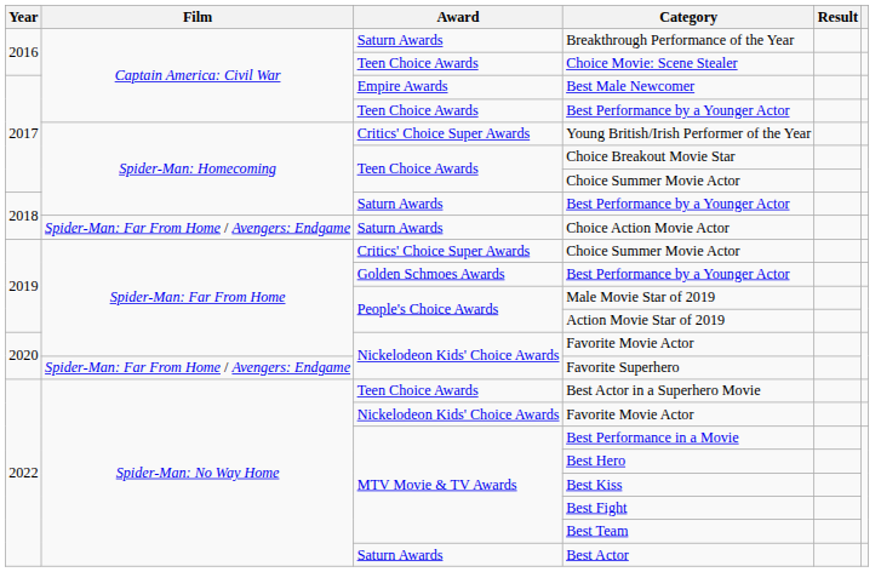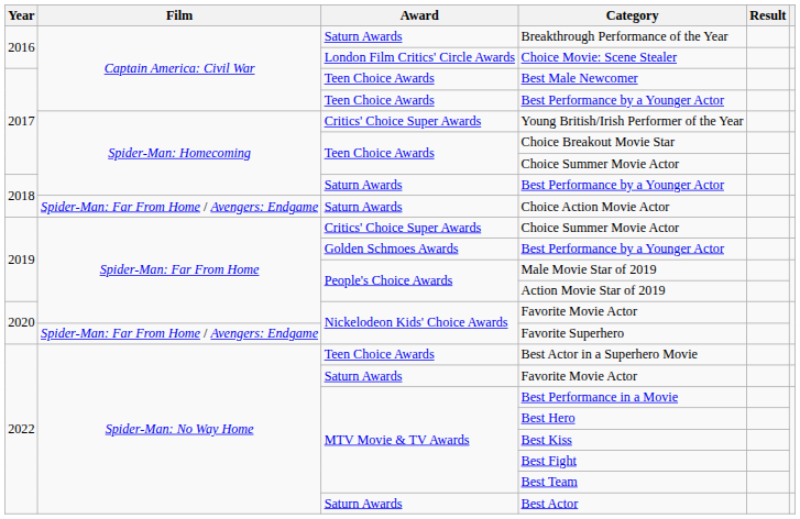 <table class="wikitable sortable">
 <tr>
 <th>Year</th>
 <th>Film</th>
 <th>Award</th>
 <th>Category</th>
 <th>Result</th>
 <th scope="col" class="unsortable"></th>
 </tr>
 <tr>
 <td rowspan="2" style="text-align:center;">2016</td>
 <td rowspan="4" style="text-align:center;"><em><a href='#'>Captain America: Civil War</a></em></td>
 <td><a href='#'>Saturn Awards</a></td>
 <td>Breakthrough Performance of the Year</td>
 <td></td>
 <td style="text-align: center;"></td>
 </tr>
 <tr>
-<td><a href='#'>Teen Choice Awards</a></td>
+<td><a href='#'>London Film Critics' Circle Awards</a></td>
 <td><a href='#'>Choice Movie: Scene Stealer</a></td>
 <td></td>
 <td style="text-align: center;"></td>
 </tr>
 <tr>
 <td rowspan="5" style="text-align:center;">2017</td>
-<td><a href='#'>Empire Awards</a></td>
+<td><a href='#'>Teen Choice Awards</a></td>
 <td><a href='#'>Best Male Newcomer</a></td>
 <td></td>
 <td style="text-align: center;"></td>
 </tr>
 <tr>
 <td><a href='#'>Teen Choice Awards</a></td>
 <td><a href='#'>Best Performance by a Younger Actor</a></td>
 <td></td>
 <td style="text-align: center;"></td>
 </tr>
 <tr>
 <td rowspan="4" style="text-align:center;"><em><a href='#'>Spider-Man: Homecoming</a></em></td>
 <td><a href='#'>Critics' Choice Super Awards</a></td>
 <td>Young British/Irish Performer of the Year</td>
 <td></td>
 <td style="text-align: center;"></td>
 </tr>
 <tr>
 <td rowspan="2"><a href='#'>Teen Choice Awards</a></td>
 <td>Choice Breakout Movie Star</td>
 <td></td>
 <td rowspan="2" style="text-align: center;"></td>
 </tr>
 <tr>
 <td>Choice Summer Movie Actor</td>
 <td></td>
 </tr>
 <tr>
 <td rowspan="2" style="text-align:center;">2018</td>
 <td><a href='#'>Saturn Awards</a></td>
 <td><a href='#'>Best Performance by a Younger Actor</a></td>
 <td></td>
 <td style="text-align: center;"></td>
 </tr>
 <tr>
 <td style="text-align:center;"><em><a href='#'>Spider-Man: Far From Home</a></em> / <em><a href='#'>Avengers: Endgame</a></em></td>
 <td><a href='#'>Saturn Awards</a></td>
 <td>Choice Action Movie Actor</td>
 <td></td>
 <td style="text-align: center;"></td>
 </tr>
 <tr>
 <td rowspan="4" style="text-align:center;">2019</td>
 <td rowspan="5" style="text-align:center;"><em><a href='#'>Spider-Man: Far From Home</a></em></td>
 <td><a href='#'>Critics' Choice Super Awards</a></td>
 <td>Choice Summer Movie Actor</td>
 <td></td>
 <td style="text-align: center;"></td>
 </tr>
 <tr>
 <td><a href='#'>Golden Schmoes Awards</a></td>
 <td><a href='#'>Best Performance by a Younger Actor</a></td>
 <td></td>
 <td style="text-align: center;"></td>
 </tr>
 <tr>
 <td rowspan="2"><a href='#'>People's Choice Awards</a></td>
 <td>Male Movie Star of 2019</td>
 <td></td>
 <td rowspan="2" style="text-align:center;"></td>
 </tr>
 <tr>
 <td>Action Movie Star of 2019</td>
 <td></td>
 </tr>
 <tr>
 <td rowspan="2" style="text-align:center;">2020</td>
 <td rowspan="2"><a href='#'>Nickelodeon Kids' Choice Awards</a></td>
 <td>Favorite Movie Actor</td>
 <td></td>
 <td rowspan="2" style="text-align:center;"></td>
 </tr>
 <tr>
 <td style="text-align:center;"><em><a href='#'>Spider-Man: Far From Home</a></em> / <em><a href='#'>Avengers: Endgame</a></em></td>
 <td>Favorite Superhero</td>
 <td></td>
 </tr>
 <tr>
 <td rowspan="8" style="text-align:center;">2022</td>
 <td rowspan="8" style="text-align:center;"><em><a href='#'>Spider-Man: No Way Home</a></em></td>
 <td><a href='#'>Teen Choice Awards</a></td>
 <td>Best Actor in a Superhero Movie</td>
 <td></td>
 <td style="text-align: center;"></td>
 </tr>
 <tr>
-<td><a href='#'>Nickelodeon Kids' Choice Awards</a></td>
+<td><a href='#'>Saturn Awards</a></td>
 <td>Favorite Movie Actor</td>
 <td></td>
 <td style="text-align: center;"></td>
 </tr>
 <tr>
 <td rowspan="5"><a href='#'>MTV Movie & TV Awards</a></td>
 <td><a href='#'>Best Performance in a Movie</a></td>
 <td></td>
 <td rowspan="5" style="text-align:center;"></td>
 </tr>
 <tr>
 <td><a href='#'>Best Hero</a></td>
 <td></td>
 </tr>
 <tr>
 <td><a href='#'>Best Kiss</a></td>
 <td></td>
 </tr>
 <tr>
 <td><a href='#'>Best Fight</a></td>
 <td></td>
 </tr>
 <tr>
 <td><a href='#'>Best Team</a></td>
 <td></td>
 </tr>
 <tr>
 <td><a href='#'>Saturn Awards</a></td>
 <td><a href='#'>Best Actor</a></td>
 <td></td>
 <td style="text-align:center;"></td>
 </tr>
 </table>
